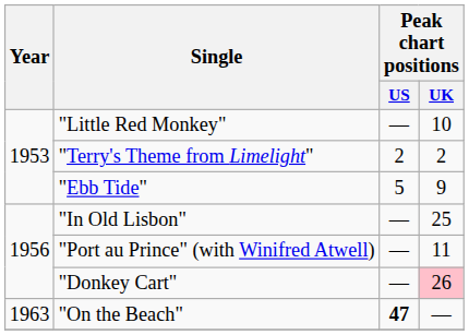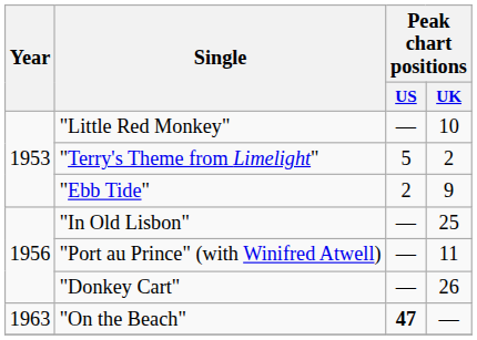 <table class="wikitable" style="text-align:center;">
 <tr>
 <th rowspan="2">Year</th>
 <th rowspan="2">Single</th>
 <th colspan="2">Peak chart positions</th>
 </tr>
 <tr style="font-size:smaller;">
 <th width="5"><a href='#'>US</a><br></th>
 <th width="5"><a href='#'>UK</a><br></th>
 </tr>
 <tr>
 <td rowspan="3">1953</td>
 <td align="left">"Little Red Monkey"</td>
 <td>—</td>
 <td>10</td>
 </tr>
 <tr>
 <td align="left">"<a href='#'>Terry's Theme from <em>Limelight</em></a>"</td>
-<td>2</td>
+<td>5</td>
 <td>2</td>
 </tr>
 <tr>
 <td align="left">"<a href='#'>Ebb Tide</a>"</td>
-<td>5</td>
+<td>2</td>
 <td>9</td>
 </tr>
 <tr>
 <td rowspan="3">1956</td>
 <td align="left">"In Old Lisbon"</td>
 <td>—</td>
 <td>25</td>
 </tr>
 <tr>
 <td align="left">"Port au Prince" (with <a href='#'>Winifred Atwell</a>)</td>
 <td>—</td>
 <td>11</td>
 </tr>
 <tr>
 <td align="left">"Donkey Cart"</td>
 <td>—</td>
-<td style="background: pink;">26</td>
+<td>26</td>
 </tr>
 <tr>
 <td rowspan="1">1963</td>
 <td align="left">"On the Beach"</td>
 <td><strong>47</strong></td>
 <td>—</td>
 </tr>
 <tr>
 </tr>
 </table>
